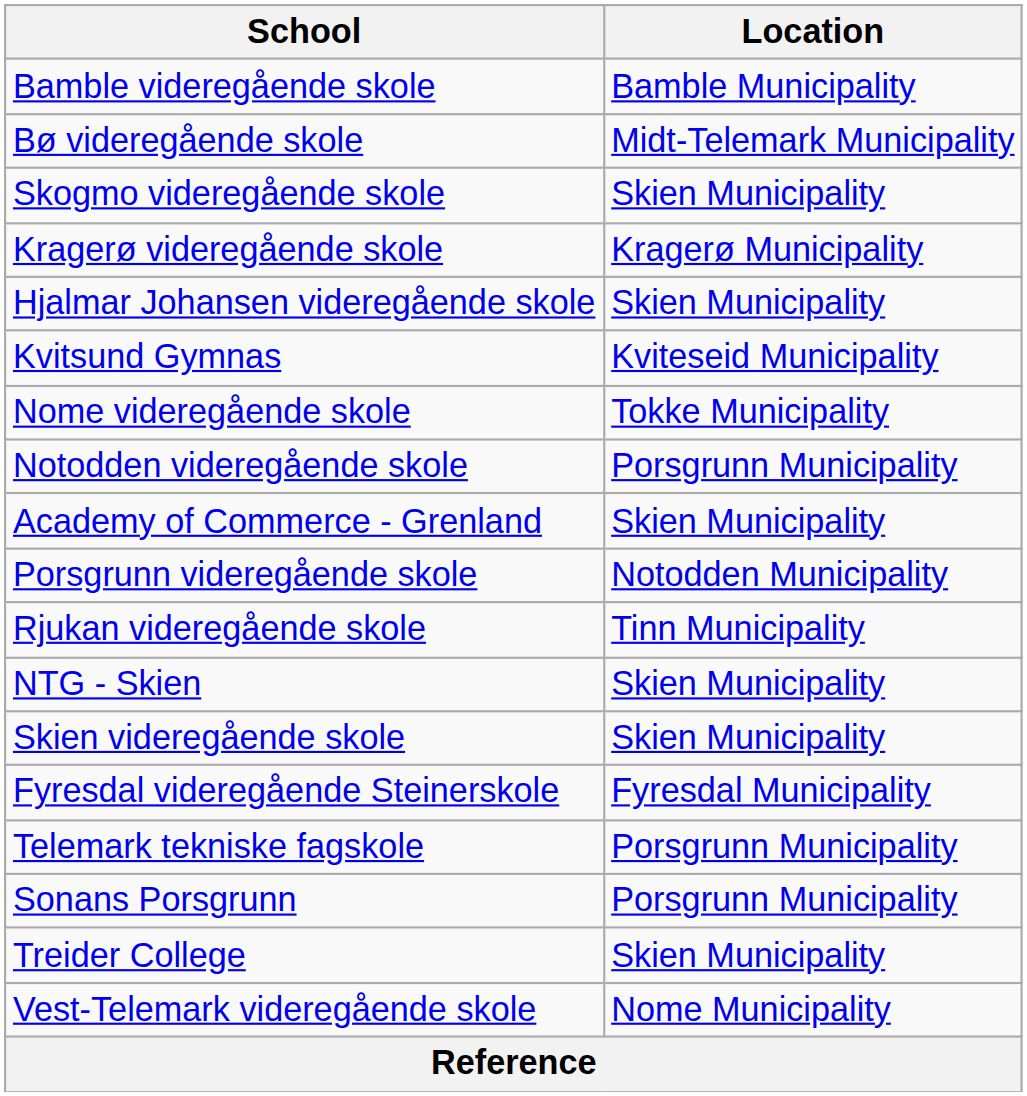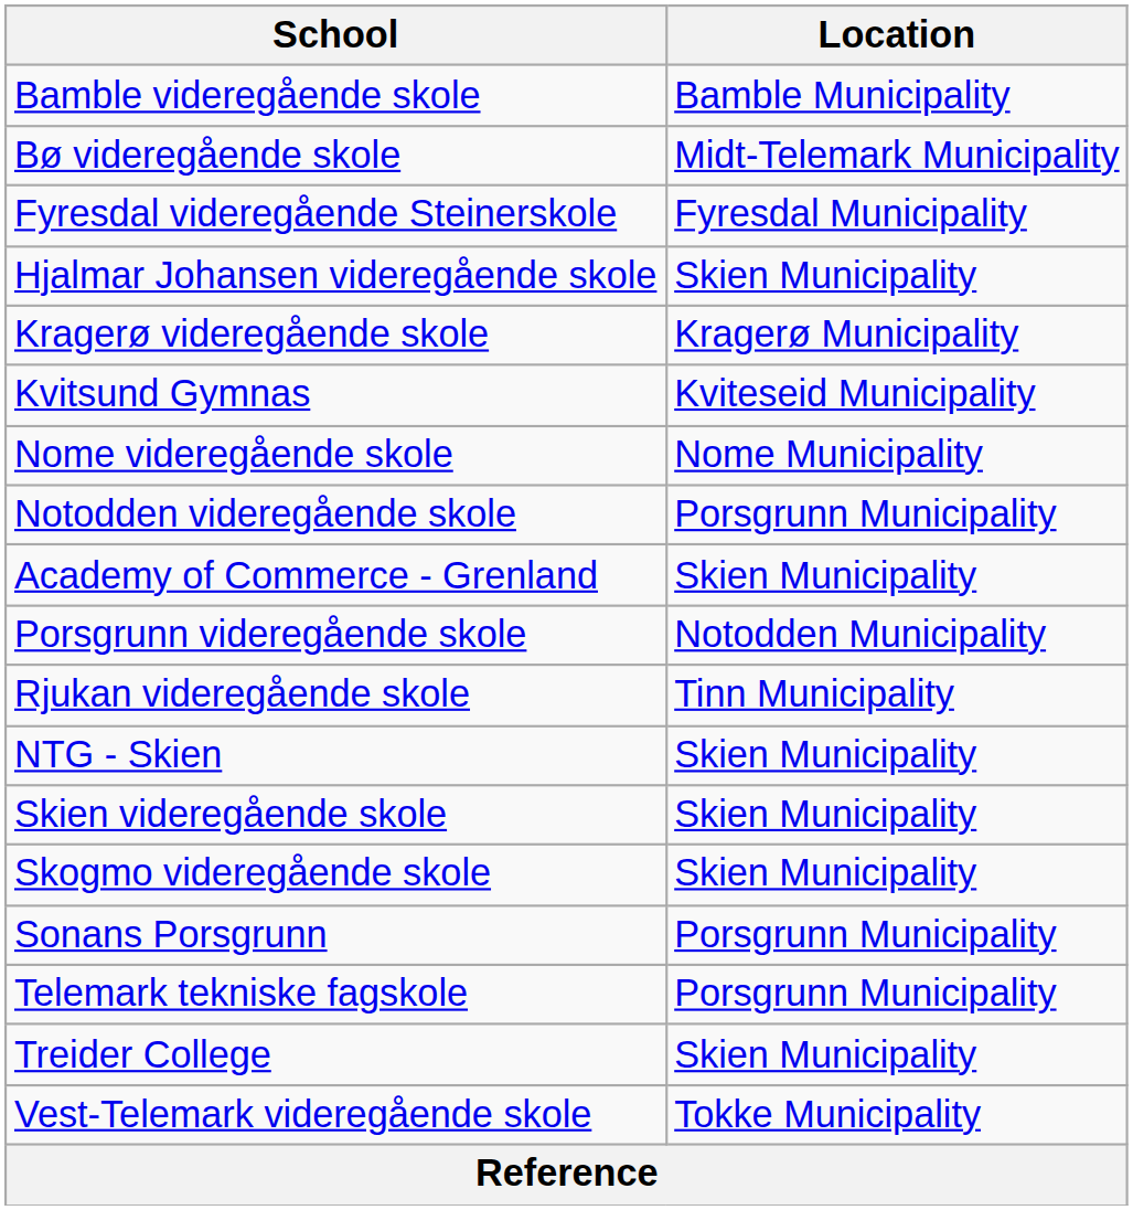 <table class="wikitable sortable">
 <tr>
 <th>School</th>
 <th>Location</th>
 </tr>
 <tr>
 <td><a href='#'>Bamble videregående skole</a></td>
 <td><a href='#'>Bamble Municipality</a></td>
 </tr>
 <tr>
 <td><a href='#'>Bø videregående skole</a></td>
 <td><a href='#'>Midt-Telemark Municipality</a></td>
 </tr>
 <tr>
-<td><a href='#'>Skogmo videregående skole</a></td>
+<td><a href='#'>Fyresdal videregående Steinerskole</a></td>
+<td><a href='#'>Fyresdal Municipality</a></td>
+</tr>
+<tr>
+<td><a href='#'>Hjalmar Johansen videregående skole</a></td>
 <td><a href='#'>Skien Municipality</a></td>
 </tr>
 <tr>
 <td><a href='#'>Kragerø videregående skole</a></td>
 <td><a href='#'>Kragerø Municipality</a></td>
 </tr>
 <tr>
-<td><a href='#'>Hjalmar Johansen videregående skole</a></td>
-<td><a href='#'>Skien Municipality</a></td>
-</tr>
-<tr>
 <td><a href='#'>Kvitsund Gymnas</a></td>
 <td><a href='#'>Kviteseid Municipality</a></td>
 </tr>
 <tr>
 <td><a href='#'>Nome videregående skole</a></td>
-<td><a href='#'>Tokke Municipality</a></td>
+<td><a href='#'>Nome Municipality</a></td>
 </tr>
 <tr>
 <td><a href='#'>Notodden videregående skole</a></td>
 <td><a href='#'>Porsgrunn Municipality</a></td>
 </tr>
 <tr>
 <td><a href='#'>Academy of Commerce - Grenland</a></td>
 <td><a href='#'>Skien Municipality</a></td>
 </tr>
 <tr>
 <td><a href='#'>Porsgrunn videregående skole</a></td>
 <td><a href='#'>Notodden Municipality</a></td>
 </tr>
 <tr>
 <td><a href='#'>Rjukan videregående skole</a></td>
 <td><a href='#'>Tinn Municipality</a></td>
 </tr>
 <tr>
 <td><a href='#'>NTG - Skien</a></td>
 <td><a href='#'>Skien Municipality</a></td>
 </tr>
 <tr>
 <td><a href='#'>Skien videregående skole</a></td>
 <td><a href='#'>Skien Municipality</a></td>
 </tr>
 <tr>
-<td><a href='#'>Fyresdal videregående Steinerskole</a></td>
-<td><a href='#'>Fyresdal Municipality</a></td>
+<td><a href='#'>Skogmo videregående skole</a></td>
+<td><a href='#'>Skien Municipality</a></td>
+</tr>
+<tr>
+<td><a href='#'>Sonans Porsgrunn</a></td>
+<td><a href='#'>Porsgrunn Municipality</a></td>
 </tr>
 <tr>
 <td><a href='#'>Telemark tekniske fagskole</a></td>
-<td><a href='#'>Porsgrunn Municipality</a></td>
-</tr>
-<tr>
-<td><a href='#'>Sonans Porsgrunn</a></td>
 <td><a href='#'>Porsgrunn Municipality</a></td>
 </tr>
 <tr>
 <td><a href='#'>Treider College</a></td>
 <td><a href='#'>Skien Municipality</a></td>
 </tr>
 <tr>
 <td><a href='#'>Vest-Telemark videregående skole</a></td>
-<td><a href='#'>Nome Municipality</a></td>
+<td><a href='#'>Tokke Municipality</a></td>
 </tr>
 <tr>
 <th colspan="2">Reference</th>
 </tr>
 </table>
